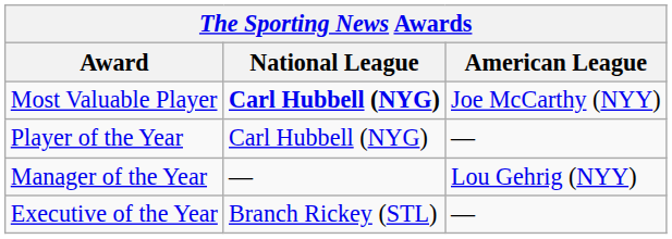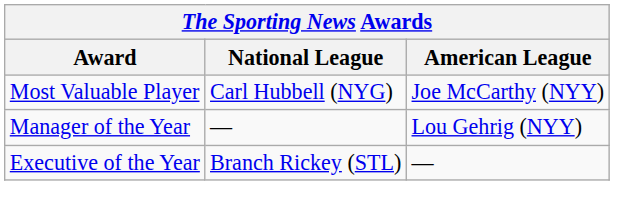 <table class="wikitable">
 <tr>
 <th colspan="3"><em><a href='#'>The Sporting News</a></em> <a href='#'>Awards</a></th>
 </tr>
 <tr>
 <th>Award</th>
 <th>National League</th>
 <th>American League</th>
 </tr>
 <tr>
 <td><a href='#'>Most Valuable Player</a></td>
-<td><strong><a href='#'>Carl Hubbell</a> (<a href='#'>NYG</a>)</strong></td>
+<td><a href='#'>Carl Hubbell</a> (<a href='#'>NYG</a>)</td>
 <td><a href='#'>Joe McCarthy</a> (<a href='#'>NYY</a>)</td>
-</tr>
-<tr>
-<td><a href='#'>Player of the Year</a></td>
-<td><a href='#'>Carl Hubbell</a> (<a href='#'>NYG</a>)</td>
-<td>—</td>
 </tr>
 <tr>
 <td><a href='#'>Manager of the Year</a></td>
 <td>—</td>
 <td><a href='#'>Lou Gehrig</a> (<a href='#'>NYY</a>)</td>
 </tr>
 <tr>
 <td><a href='#'>Executive of the Year</a></td>
 <td><a href='#'>Branch Rickey</a> (<a href='#'>STL</a>)</td>
 <td>—</td>
 </tr>
 </table>
